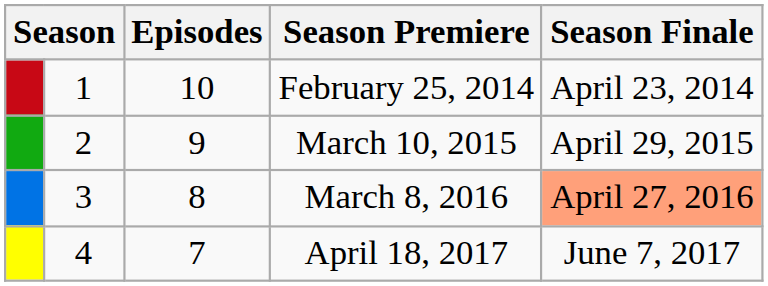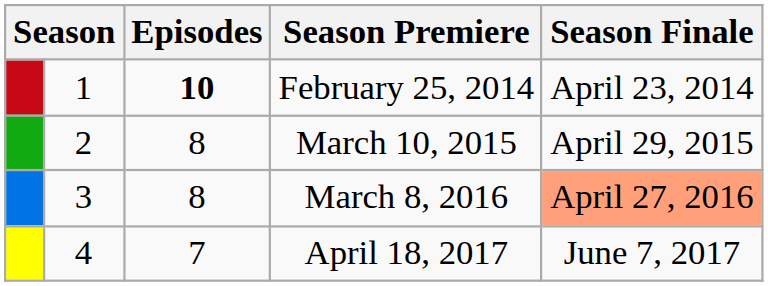 <table class="wikitable">
 <tr>
 <th colspan="2">Season</th>
 <th>Episodes</th>
 <th>Season Premiere</th>
 <th>Season Finale</th>
 </tr>
 <tr>
 <td style="background:#c80815; height:5px;"></td>
 <td style="text-align:center;">1</td>
-<td style="text-align:center;">10</td>
+<td style="text-align:center;"><strong>10</strong></td>
 <td style="text-align:center;">February 25, 2014</td>
 <td style="text-align:center;">April 23, 2014</td>
 </tr>
 <tr>
 <td style="background:#1a1; height:5px;"></td>
 <td style="text-align:center;">2</td>
-<td style="text-align:center;">9</td>
+<td style="text-align:center;">8</td>
 <td style="text-align:center;">March 10, 2015</td>
 <td style="text-align:center;">April 29, 2015</td>
 </tr>
 <tr>
 <td style="background:#0073e5; height:5px;"></td>
 <td style="text-align:center;">3</td>
 <td style="text-align:center;">8</td>
 <td style="text-align:center;">March 8, 2016</td>
 <td style="background: lightsalmon; text-align:center;">April 27, 2016</td>
 </tr>
 <tr>
 <td style="background:#ffff00; height:5px;"></td>
 <td style="text-align:center;">4</td>
 <td style="text-align:center;">7</td>
 <td style="text-align:center;">April 18, 2017</td>
 <td style="text-align:center;">June 7, 2017</td>
 </tr>
 </table>
